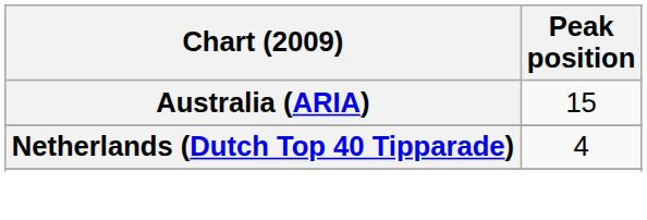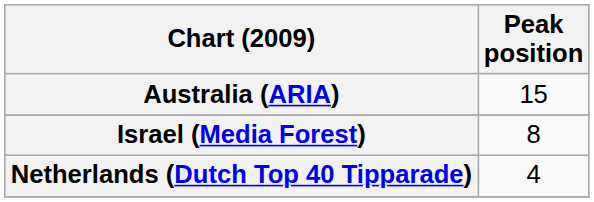 <table class="wikitable sortable plainrowheaders">
 <tr>
 <th scope="col">Chart (2009)</th>
 <th scope="col">Peak<br>position</th>
 </tr>
 <tr>
 <th scope="row">Australia (<a href='#'>ARIA</a>)</th>
 <td align="center">15</td>
 </tr>
 <tr>
 </tr>
 <tr>
+<th scope="row">Israel (<a href='#'>Media Forest</a>)</th>
+<td align="center">8</td>
+</tr>
+<tr>
 <th scope="row">Netherlands (<a href='#'>Dutch Top 40 Tipparade</a>)</th>
 <td align="center">4</td>
 </tr>
 <tr>
 </tr>
 <tr>
 </tr>
 </table>
